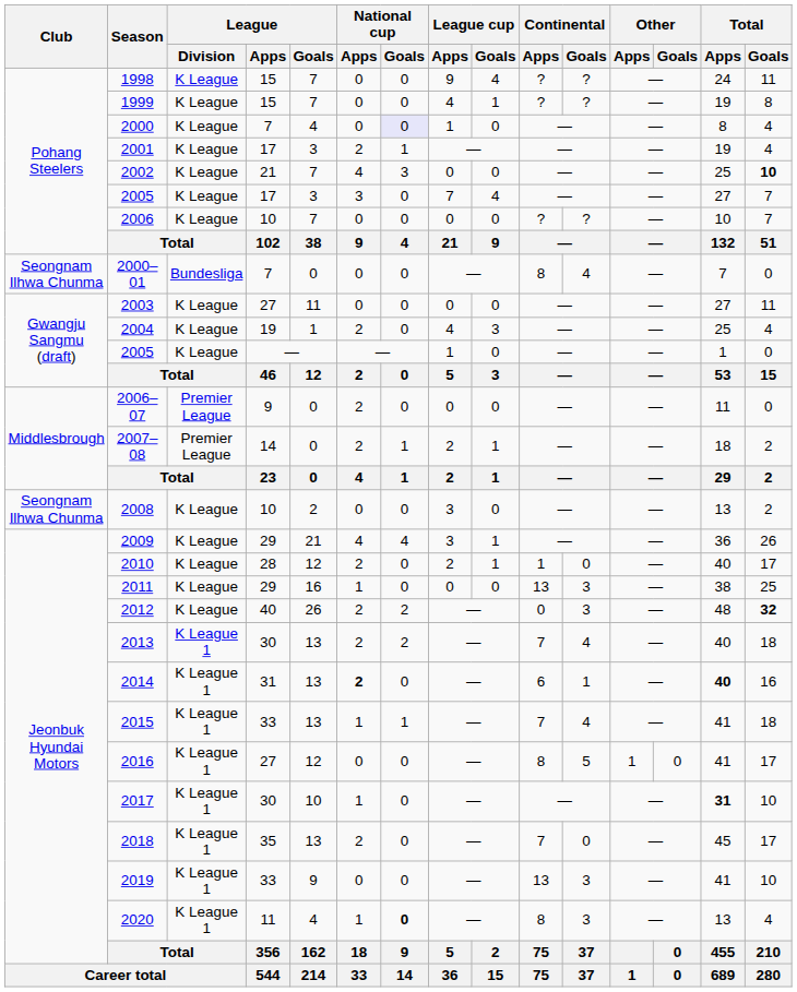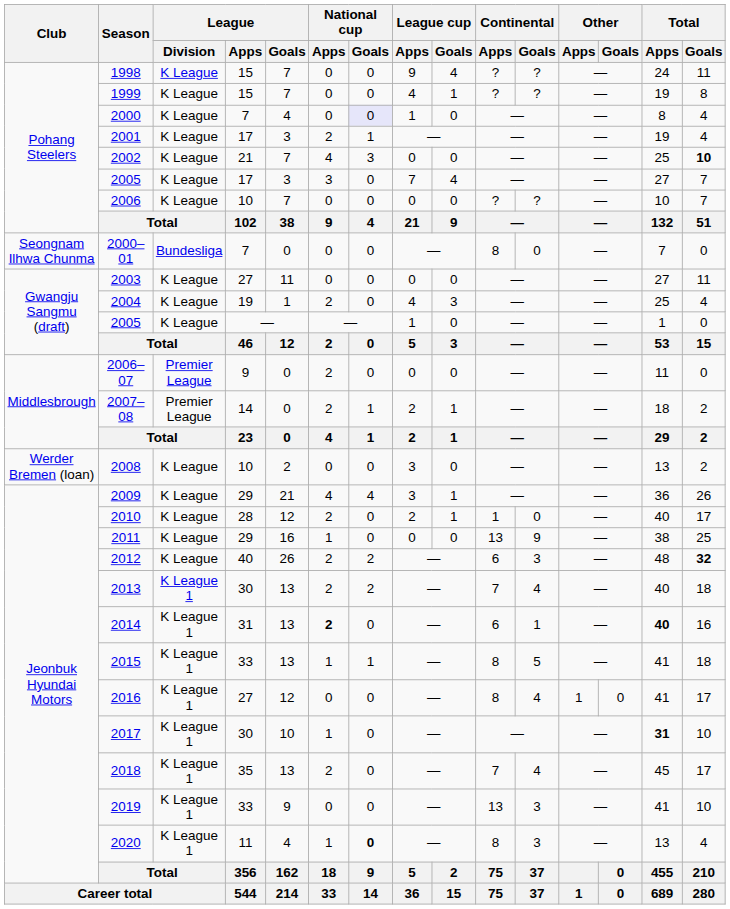 <table class="wikitable" style="text-align:center">
 <tr>
 <th rowspan="2">Club</th>
 <th rowspan="2">Season</th>
 <th colspan="3">League</th>
 <th colspan="2">National cup</th>
 <th colspan="2">League cup</th>
 <th colspan="2">Continental</th>
 <th colspan="2">Other</th>
 <th colspan="2">Total</th>
 </tr>
 <tr>
 <th>Division</th>
 <th>Apps</th>
 <th>Goals</th>
 <th>Apps</th>
 <th>Goals</th>
 <th>Apps</th>
 <th>Goals</th>
 <th>Apps</th>
 <th>Goals</th>
 <th>Apps</th>
 <th>Goals</th>
 <th>Apps</th>
 <th>Goals</th>
 </tr>
 <tr>
 <td rowspan="8"><a href='#'>Pohang Steelers</a></td>
 <td><a href='#'>1998</a></td>
 <td><a href='#'>K League</a></td>
 <td>15</td>
 <td>7</td>
 <td>0</td>
 <td>0</td>
 <td>9</td>
 <td>4</td>
 <td>?</td>
 <td>?</td>
 <td colspan="2">—</td>
 <td>24</td>
 <td>11</td>
 </tr>
 <tr>
 <td><a href='#'>1999</a></td>
 <td>K League</td>
 <td>15</td>
 <td>7</td>
 <td>0</td>
 <td>0</td>
 <td>4</td>
 <td>1</td>
 <td>?</td>
 <td>?</td>
 <td colspan="2">—</td>
 <td>19</td>
 <td>8</td>
 </tr>
 <tr>
 <td><a href='#'>2000</a></td>
 <td>K League</td>
 <td>7</td>
 <td>4</td>
 <td>0</td>
 <td style="background: lavender;">0</td>
 <td>1</td>
 <td>0</td>
 <td colspan="2">—</td>
 <td colspan="2">—</td>
 <td>8</td>
 <td>4</td>
 </tr>
 <tr>
 <td><a href='#'>2001</a></td>
 <td>K League</td>
 <td>17</td>
 <td>3</td>
 <td>2</td>
 <td>1</td>
 <td colspan="2">—</td>
 <td colspan="2">—</td>
 <td colspan="2">—</td>
 <td>19</td>
 <td>4</td>
 </tr>
 <tr>
 <td><a href='#'>2002</a></td>
 <td>K League</td>
 <td>21</td>
 <td>7</td>
 <td>4</td>
 <td>3</td>
 <td>0</td>
 <td>0</td>
 <td colspan="2">—</td>
 <td colspan="2">—</td>
 <td>25</td>
 <td><strong>10</strong></td>
 </tr>
 <tr>
 <td><a href='#'>2005</a></td>
 <td>K League</td>
 <td>17</td>
 <td>3</td>
 <td>3</td>
 <td>0</td>
 <td>7</td>
 <td>4</td>
 <td colspan="2">—</td>
 <td colspan="2">—</td>
 <td>27</td>
 <td>7</td>
 </tr>
 <tr>
 <td><a href='#'>2006</a></td>
 <td>K League</td>
 <td>10</td>
 <td>7</td>
 <td>0</td>
 <td>0</td>
 <td>0</td>
 <td>0</td>
 <td>?</td>
 <td>?</td>
 <td colspan="2">—</td>
 <td>10</td>
 <td>7</td>
 </tr>
 <tr>
 <th colspan="2">Total</th>
 <th>102</th>
 <th>38</th>
 <th>9</th>
 <th>4</th>
 <th>21</th>
 <th>9</th>
 <th colspan="2">—</th>
 <th colspan="2">—</th>
 <th>132</th>
 <th>51</th>
 </tr>
 <tr>
 <td><a href='#'>Seongnam Ilhwa Chunma</a></td>
 <td><a href='#'>2000–01</a></td>
 <td><a href='#'>Bundesliga</a></td>
 <td>7</td>
 <td>0</td>
 <td>0</td>
 <td>0</td>
 <td colspan="2">—</td>
 <td>8</td>
-<td>4</td>
+<td>0</td>
 <td colspan="2">—</td>
 <td>7</td>
 <td>0</td>
 </tr>
 <tr>
 <td rowspan="4"><a href='#'>Gwangju Sangmu</a> (<a href='#'>draft</a>)</td>
 <td><a href='#'>2003</a></td>
 <td>K League</td>
 <td>27</td>
 <td>11</td>
 <td>0</td>
 <td>0</td>
 <td>0</td>
 <td>0</td>
 <td colspan="2">—</td>
 <td colspan="2">—</td>
 <td>27</td>
 <td>11</td>
 </tr>
 <tr>
 <td><a href='#'>2004</a></td>
 <td>K League</td>
 <td>19</td>
 <td>1</td>
 <td>2</td>
 <td>0</td>
 <td>4</td>
 <td>3</td>
 <td colspan="2">—</td>
 <td colspan="2">—</td>
 <td>25</td>
 <td>4</td>
 </tr>
 <tr>
 <td><a href='#'>2005</a></td>
 <td>K League</td>
 <td colspan="2">—</td>
 <td colspan="2">—</td>
 <td>1</td>
 <td>0</td>
 <td colspan="2">—</td>
 <td colspan="2">—</td>
 <td>1</td>
 <td>0</td>
 </tr>
 <tr>
 <th colspan="2">Total</th>
 <th>46</th>
 <th>12</th>
 <th>2</th>
 <th>0</th>
 <th>5</th>
 <th>3</th>
 <th colspan="2">—</th>
 <th colspan="2">—</th>
 <th>53</th>
 <th>15</th>
 </tr>
 <tr>
 <td rowspan="3"><a href='#'>Middlesbrough</a></td>
 <td><a href='#'>2006–07</a></td>
 <td><a href='#'>Premier League</a></td>
 <td>9</td>
 <td>0</td>
 <td>2</td>
 <td>0</td>
 <td>0</td>
 <td>0</td>
 <td colspan="2">—</td>
 <td colspan="2">—</td>
 <td>11</td>
 <td>0</td>
 </tr>
 <tr>
 <td><a href='#'>2007–08</a></td>
 <td>Premier League</td>
 <td>14</td>
 <td>0</td>
 <td>2</td>
 <td>1</td>
 <td>2</td>
 <td>1</td>
 <td colspan="2">—</td>
 <td colspan="2">—</td>
 <td>18</td>
 <td>2</td>
 </tr>
 <tr>
 <th colspan="2">Total</th>
 <th>23</th>
 <th>0</th>
 <th>4</th>
 <th>1</th>
 <th>2</th>
 <th>1</th>
 <th colspan="2">—</th>
 <th colspan="2">—</th>
 <th>29</th>
 <th>2</th>
 </tr>
 <tr>
-<td><a href='#'>Seongnam Ilhwa Chunma</a></td>
+<td><a href='#'>Werder Bremen</a> (loan)</td>
 <td><a href='#'>2008</a></td>
 <td>K League</td>
 <td>10</td>
 <td>2</td>
 <td>0</td>
 <td>0</td>
 <td>3</td>
 <td>0</td>
 <td colspan="2">—</td>
 <td colspan="2">—</td>
 <td>13</td>
 <td>2</td>
 </tr>
 <tr>
 <td rowspan="13"><a href='#'>Jeonbuk Hyundai Motors</a></td>
 <td><a href='#'>2009</a></td>
 <td>K League</td>
 <td>29</td>
 <td>21</td>
 <td>4</td>
 <td>4</td>
 <td>3</td>
 <td>1</td>
 <td colspan="2">—</td>
 <td colspan="2">—</td>
 <td>36</td>
 <td>26</td>
 </tr>
 <tr>
 <td><a href='#'>2010</a></td>
 <td>K League</td>
 <td>28</td>
 <td>12</td>
 <td>2</td>
 <td>0</td>
 <td>2</td>
 <td>1</td>
 <td>1</td>
 <td>0</td>
 <td colspan="2">—</td>
 <td>40</td>
 <td>17</td>
 </tr>
 <tr>
 <td><a href='#'>2011</a></td>
 <td>K League</td>
 <td>29</td>
 <td>16</td>
 <td>1</td>
 <td>0</td>
 <td>0</td>
 <td>0</td>
 <td>13</td>
-<td>3</td>
+<td>9</td>
 <td colspan="2">—</td>
 <td>38</td>
 <td>25</td>
 </tr>
 <tr>
 <td><a href='#'>2012</a></td>
 <td>K League</td>
 <td>40</td>
 <td>26</td>
 <td>2</td>
 <td>2</td>
 <td colspan="2">—</td>
-<td>0</td>
+<td>6</td>
 <td>3</td>
 <td colspan="2">—</td>
 <td>48</td>
 <td><strong>32</strong></td>
 </tr>
 <tr>
 <td><a href='#'>2013</a></td>
 <td><a href='#'>K League 1</a></td>
 <td>30</td>
 <td>13</td>
 <td>2</td>
 <td>2</td>
 <td colspan="2">—</td>
 <td>7</td>
 <td>4</td>
 <td colspan="2">—</td>
 <td>40</td>
 <td>18</td>
 </tr>
 <tr>
 <td><a href='#'>2014</a></td>
 <td>K League 1</td>
 <td>31</td>
 <td>13</td>
 <td><strong>2</strong></td>
 <td>0</td>
 <td colspan="2">—</td>
 <td>6</td>
 <td>1</td>
 <td colspan="2">—</td>
 <td><strong>40</strong></td>
 <td>16</td>
 </tr>
 <tr>
 <td><a href='#'>2015</a></td>
 <td>K League 1</td>
 <td>33</td>
 <td>13</td>
 <td>1</td>
 <td>1</td>
 <td colspan="2">—</td>
-<td>7</td>
-<td>4</td>
+<td>8</td>
+<td>5</td>
 <td colspan="2">—</td>
 <td>41</td>
 <td>18</td>
 </tr>
 <tr>
 <td><a href='#'>2016</a></td>
 <td>K League 1</td>
 <td>27</td>
 <td>12</td>
 <td>0</td>
 <td>0</td>
 <td colspan="2">—</td>
 <td>8</td>
-<td>5</td>
+<td>4</td>
 <td>1</td>
 <td>0</td>
 <td>41</td>
 <td>17</td>
 </tr>
 <tr>
 <td><a href='#'>2017</a></td>
 <td>K League 1</td>
 <td>30</td>
 <td>10</td>
 <td>1</td>
 <td>0</td>
 <td colspan="2">—</td>
 <td colspan="2">—</td>
 <td colspan="2">—</td>
 <td><strong>31</strong></td>
 <td>10</td>
 </tr>
 <tr>
 <td><a href='#'>2018</a></td>
 <td>K League 1</td>
 <td>35</td>
 <td>13</td>
 <td>2</td>
 <td>0</td>
 <td colspan="2">—</td>
 <td>7</td>
-<td>0</td>
+<td>4</td>
 <td colspan="2">—</td>
 <td>45</td>
 <td>17</td>
 </tr>
 <tr>
 <td><a href='#'>2019</a></td>
 <td>K League 1</td>
 <td>33</td>
 <td>9</td>
 <td>0</td>
 <td>0</td>
 <td colspan="2">—</td>
 <td>13</td>
 <td>3</td>
 <td colspan="2">—</td>
 <td>41</td>
 <td>10</td>
 </tr>
 <tr>
 <td><a href='#'>2020</a></td>
 <td>K League 1</td>
 <td>11</td>
 <td>4</td>
 <td>1</td>
 <td><strong>0</strong></td>
 <td colspan="2">—</td>
 <td>8</td>
 <td>3</td>
 <td colspan="2">—</td>
 <td>13</td>
 <td>4</td>
 </tr>
 <tr>
 <th colspan="2">Total</th>
 <th>356</th>
 <th>162</th>
 <th>18</th>
 <th>9</th>
 <th>5</th>
 <th>2</th>
 <th>75</th>
 <th>37</th>
 <th></th>
 <th>0</th>
 <th>455</th>
 <th>210</th>
 </tr>
 <tr>
 <th colspan="3">Career total</th>
 <th>544</th>
 <th>214</th>
 <th>33</th>
 <th>14</th>
 <th>36</th>
 <th>15</th>
 <th>75</th>
 <th>37</th>
 <th>1</th>
 <th>0</th>
 <th>689</th>
 <th>280</th>
 </tr>
 </table>
